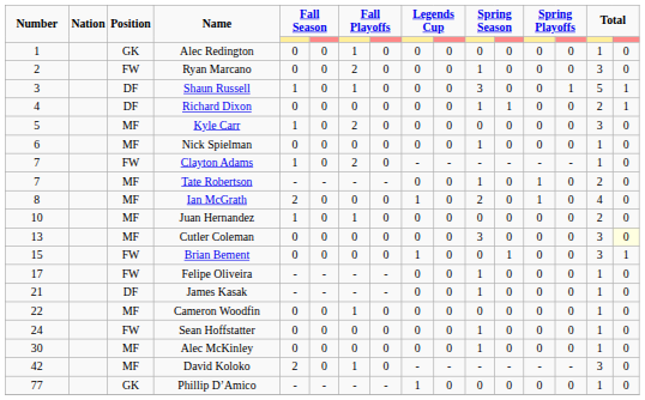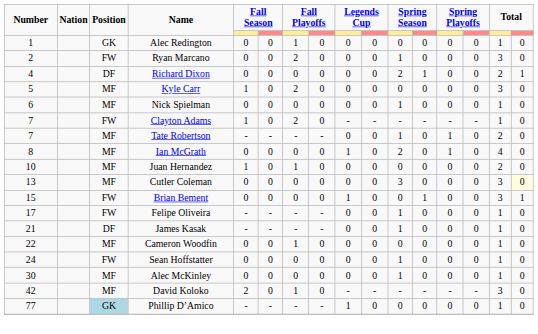 <table class="wikitable" style="text-align:center;">
 <tr>
 <td rowspan="2"  style="width:10%; text-align:center;"><strong>Number</strong></td>
 <td rowspan="2"  style="width:5%; text-align:center;"><strong>Nation</strong></td>
 <td rowspan="2"  style="width:5%; text-align:center;"><strong>Position</strong></td>
 <td rowspan="2"  style="width:20%; text-align:center;"><strong>Name</strong></td>
 <td colspan="2" style="text-align:center;"><strong><a href='#'>Fall Season</a></strong></td>
 <td colspan="2" style="text-align:center;"><strong><a href='#'>Fall Playoffs</a></strong></td>
 <td colspan="2" style="text-align:center;"><strong><a href='#'>Legends Cup</a></strong></td>
 <td colspan="2" style="text-align:center;"><strong><a href='#'>Spring Season</a></strong></td>
 <td colspan="2" style="text-align:center;"><strong><a href='#'>Spring Playoffs</a></strong></td>
 <td colspan="2" style="text-align:center;"><strong>Total</strong></td>
 </tr>
 <tr>
 <th style="width:60px; background:#fe9;"></th>
 <th style="width:60px; background:#ff8888;"></th>
 <th style="width:60px; background:#fe9;"></th>
 <th style="width:60px; background:#ff8888;"></th>
 <th style="width:60px; background:#fe9;"></th>
 <th style="width:60px; background:#ff8888;"></th>
 <th style="width:60px; background:#fe9;"></th>
 <th style="width:60px; background:#ff8888;"></th>
 <th style="width:60px; background:#fe9;"></th>
 <th style="width:60px; background:#ff8888;"></th>
 <th style="width:60px; background:#fe9;"></th>
 <th style="width:60px; background:#ff8888;"></th>
 </tr>
 <tr>
 <td>1</td>
 <td></td>
 <td>GK</td>
 <td>Alec Redington</td>
 <td>0</td>
 <td>0</td>
 <td>1</td>
 <td>0</td>
 <td>0</td>
 <td>0</td>
 <td>0</td>
 <td>0</td>
 <td>0</td>
 <td>0</td>
 <td>1</td>
 <td>0</td>
 </tr>
 <tr>
 <td>2</td>
 <td></td>
 <td>FW</td>
 <td>Ryan Marcano</td>
 <td>0</td>
 <td>0</td>
 <td>2</td>
 <td>0</td>
 <td>0</td>
 <td>0</td>
 <td>1</td>
 <td>0</td>
 <td>0</td>
 <td>0</td>
 <td>3</td>
 <td>0</td>
 </tr>
 <tr>
-<td>3</td>
-<td></td>
-<td>DF</td>
-<td><a href='#'>Shaun Russell</a></td>
-<td>1</td>
-<td>0</td>
-<td>1</td>
-<td>0</td>
-<td>0</td>
-<td>0</td>
-<td>3</td>
-<td>0</td>
-<td>0</td>
-<td>1</td>
-<td>5</td>
-<td>1</td>
-</tr>
-<tr>
 <td>4</td>
 <td></td>
 <td>DF</td>
 <td><a href='#'>Richard Dixon</a></td>
 <td>0</td>
 <td>0</td>
 <td>0</td>
 <td>0</td>
 <td>0</td>
 <td>0</td>
-<td>1</td>
+<td>2</td>
 <td>1</td>
 <td>0</td>
 <td>0</td>
 <td>2</td>
 <td>1</td>
 </tr>
 <tr>
 <td>5</td>
 <td></td>
 <td>MF</td>
 <td><a href='#'>Kyle Carr</a></td>
 <td>1</td>
 <td>0</td>
 <td>2</td>
 <td>0</td>
 <td>0</td>
 <td>0</td>
 <td>0</td>
 <td>0</td>
 <td>0</td>
 <td>0</td>
 <td>3</td>
 <td>0</td>
 </tr>
 <tr>
 <td>6</td>
 <td></td>
 <td>MF</td>
 <td>Nick Spielman</td>
 <td>0</td>
 <td>0</td>
 <td>0</td>
 <td>0</td>
 <td>0</td>
 <td>0</td>
 <td>1</td>
 <td>0</td>
 <td>0</td>
 <td>0</td>
 <td>1</td>
 <td>0</td>
 </tr>
 <tr>
 <td>7</td>
 <td></td>
 <td>FW</td>
 <td><a href='#'>Clayton Adams</a></td>
 <td>1</td>
 <td>0</td>
 <td>2</td>
 <td>0</td>
 <td>-</td>
 <td>-</td>
 <td>-</td>
 <td>-</td>
 <td>-</td>
 <td>-</td>
 <td>1</td>
 <td>0</td>
 </tr>
 <tr>
 <td>7</td>
 <td></td>
 <td>MF</td>
 <td><a href='#'>Tate Robertson</a></td>
 <td>-</td>
 <td>-</td>
 <td>-</td>
 <td>-</td>
 <td>0</td>
 <td>0</td>
 <td>1</td>
 <td>0</td>
 <td>1</td>
 <td>0</td>
 <td>2</td>
 <td>0</td>
 </tr>
 <tr>
 <td>8</td>
 <td></td>
 <td>MF</td>
 <td><a href='#'>Ian McGrath</a></td>
-<td>2</td>
+<td>0</td>
 <td>0</td>
 <td>0</td>
 <td>0</td>
 <td>1</td>
 <td>0</td>
 <td>2</td>
 <td>0</td>
 <td>1</td>
 <td>0</td>
 <td>4</td>
 <td>0</td>
 </tr>
 <tr>
 <td>10</td>
 <td></td>
 <td>MF</td>
 <td>Juan Hernandez</td>
 <td>1</td>
 <td>0</td>
 <td>1</td>
 <td>0</td>
 <td>0</td>
 <td>0</td>
 <td>0</td>
 <td>0</td>
 <td>0</td>
 <td>0</td>
 <td>2</td>
 <td>0</td>
 </tr>
 <tr>
 <td>13</td>
 <td></td>
 <td>MF</td>
 <td>Cutler Coleman</td>
 <td>0</td>
 <td>0</td>
 <td>0</td>
 <td>0</td>
 <td>0</td>
 <td>0</td>
 <td>3</td>
 <td>0</td>
 <td>0</td>
 <td>0</td>
 <td>3</td>
 <td style="background: lightyellow;">0</td>
 </tr>
 <tr>
 <td>15</td>
 <td></td>
 <td>FW</td>
 <td><a href='#'>Brian Bement</a></td>
 <td>0</td>
 <td>0</td>
 <td>0</td>
 <td>0</td>
 <td>1</td>
 <td>0</td>
 <td>0</td>
 <td>1</td>
 <td>0</td>
 <td>0</td>
 <td>3</td>
 <td>1</td>
 </tr>
 <tr>
 <td>17</td>
 <td></td>
 <td>FW</td>
 <td>Felipe Oliveira</td>
 <td>-</td>
 <td>-</td>
 <td>-</td>
 <td>-</td>
 <td>0</td>
 <td>0</td>
 <td>1</td>
 <td>0</td>
 <td>0</td>
 <td>0</td>
 <td>1</td>
 <td>0</td>
 </tr>
 <tr>
 <td>21</td>
 <td></td>
 <td>DF</td>
 <td>James Kasak</td>
 <td>-</td>
 <td>-</td>
 <td>-</td>
 <td>-</td>
 <td>0</td>
 <td>0</td>
 <td>1</td>
 <td>0</td>
 <td>0</td>
 <td>0</td>
 <td>1</td>
 <td>0</td>
 </tr>
 <tr>
 <td>22</td>
 <td></td>
 <td>MF</td>
 <td>Cameron Woodfin</td>
 <td>0</td>
 <td>0</td>
 <td>1</td>
 <td>0</td>
 <td>0</td>
 <td>0</td>
 <td>0</td>
 <td>0</td>
 <td>0</td>
 <td>0</td>
 <td>1</td>
 <td>0</td>
 </tr>
 <tr>
 <td>24</td>
 <td></td>
 <td>FW</td>
 <td>Sean Hoffstatter</td>
 <td>0</td>
 <td>0</td>
 <td>0</td>
 <td>0</td>
 <td>0</td>
 <td>0</td>
 <td>1</td>
 <td>0</td>
 <td>0</td>
 <td>0</td>
 <td>1</td>
 <td>0</td>
 </tr>
 <tr>
 <td>30</td>
 <td></td>
 <td>MF</td>
 <td>Alec McKinley</td>
 <td>0</td>
 <td>0</td>
 <td>0</td>
 <td>0</td>
 <td>0</td>
 <td>0</td>
 <td>1</td>
 <td>0</td>
 <td>0</td>
 <td>0</td>
 <td>1</td>
 <td>0</td>
 </tr>
 <tr>
 <td>42</td>
 <td></td>
 <td>MF</td>
 <td>David Koloko</td>
 <td>2</td>
 <td>0</td>
 <td>1</td>
 <td>0</td>
 <td>-</td>
 <td>-</td>
 <td>-</td>
 <td>-</td>
 <td>-</td>
 <td>-</td>
 <td>3</td>
 <td>0</td>
 </tr>
 <tr>
 <td>77</td>
 <td></td>
-<td>GK</td>
+<td style="background: lightblue;">GK</td>
 <td>Phillip D’Amico</td>
 <td>-</td>
 <td>-</td>
 <td>-</td>
 <td>-</td>
 <td>1</td>
 <td>0</td>
 <td>0</td>
 <td>0</td>
 <td>0</td>
 <td>0</td>
 <td>1</td>
 <td>0</td>
 </tr>
 <tr>
 </tr>
 </table>
